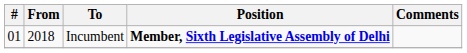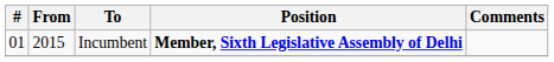 <table class="wikitable sortable">
 <tr>
 <th>#</th>
 <th>From</th>
 <th>To</th>
 <th>Position</th>
 <th>Comments</th>
 </tr>
 <tr>
 <td>01</td>
-<td>2018</td>
+<td>2015</td>
 <td>Incumbent</td>
 <td><strong>Member, <a href='#'>Sixth Legislative Assembly of Delhi</a></strong></td>
 <td></td>
 </tr>
 <tr>
 </tr>
 </table>
